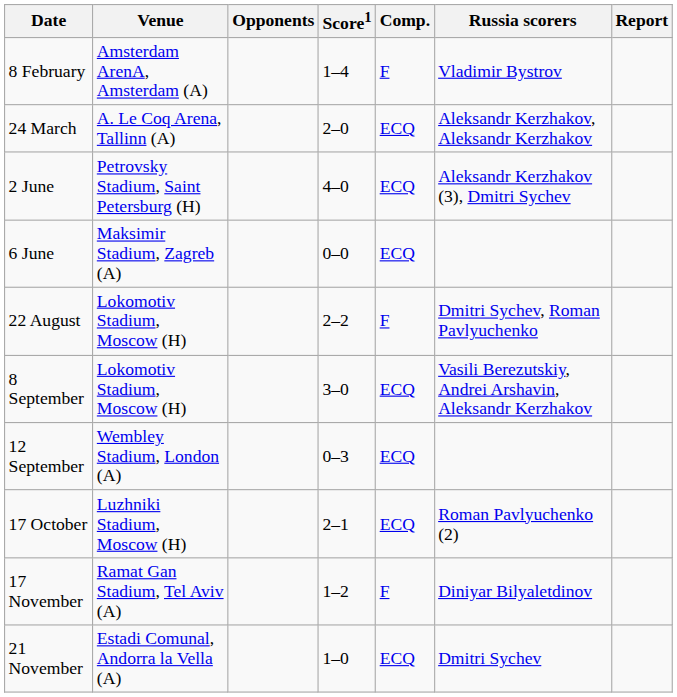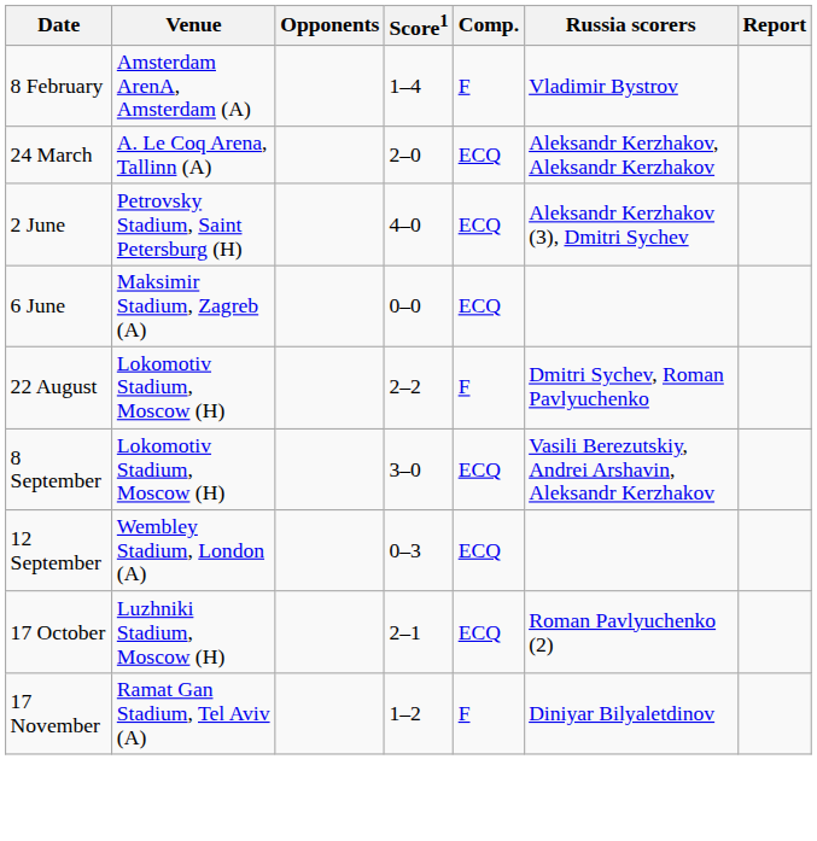 <table class="wikitable">
 <tr>
 <th>Date</th>
 <th>Venue</th>
 <th>Opponents</th>
 <th>Score<sup>1</sup></th>
 <th>Comp.</th>
 <th>Russia scorers</th>
 <th>Report</th>
 </tr>
 <tr>
 <td>8 February</td>
 <td><a href='#'>Amsterdam ArenA</a>, <a href='#'>Amsterdam</a> (A)</td>
 <td></td>
 <td>1–4</td>
 <td><a href='#'>F</a></td>
 <td><a href='#'>Vladimir Bystrov</a></td>
 <td></td>
 </tr>
 <tr>
 <td>24 March</td>
 <td><a href='#'>A. Le Coq Arena</a>, <a href='#'>Tallinn</a> (A)</td>
 <td></td>
 <td>2–0</td>
 <td><a href='#'>ECQ</a></td>
 <td><a href='#'>Aleksandr Kerzhakov</a>, <a href='#'>Aleksandr Kerzhakov</a></td>
 <td></td>
 </tr>
 <tr>
 <td>2 June</td>
 <td><a href='#'>Petrovsky Stadium</a>, <a href='#'>Saint Petersburg</a> (H)</td>
 <td></td>
 <td>4–0</td>
 <td><a href='#'>ECQ</a></td>
 <td><a href='#'>Aleksandr Kerzhakov</a> (3), <a href='#'>Dmitri Sychev</a></td>
 <td></td>
 </tr>
 <tr>
 <td>6 June</td>
 <td><a href='#'>Maksimir Stadium</a>, <a href='#'>Zagreb</a> (A)</td>
 <td></td>
 <td>0–0</td>
 <td><a href='#'>ECQ</a></td>
 <td></td>
 <td></td>
 </tr>
 <tr>
 <td>22 August</td>
 <td><a href='#'>Lokomotiv Stadium</a>, <a href='#'>Moscow</a> (H)</td>
 <td></td>
 <td>2–2</td>
 <td><a href='#'>F</a></td>
 <td><a href='#'>Dmitri Sychev</a>, <a href='#'>Roman Pavlyuchenko</a></td>
 <td></td>
 </tr>
 <tr>
 <td>8 September</td>
 <td><a href='#'>Lokomotiv Stadium</a>, <a href='#'>Moscow</a> (H)</td>
 <td></td>
 <td>3–0</td>
 <td><a href='#'>ECQ</a></td>
 <td><a href='#'>Vasili Berezutskiy</a>, <a href='#'>Andrei Arshavin</a>, <a href='#'>Aleksandr Kerzhakov</a></td>
 <td></td>
 </tr>
 <tr>
 <td>12 September</td>
 <td><a href='#'>Wembley Stadium</a>, <a href='#'>London</a> (A)</td>
 <td></td>
 <td>0–3</td>
 <td><a href='#'>ECQ</a></td>
 <td></td>
 <td></td>
 </tr>
 <tr>
 <td>17 October</td>
 <td><a href='#'>Luzhniki Stadium</a>, <a href='#'>Moscow</a> (H)</td>
 <td></td>
 <td>2–1</td>
 <td><a href='#'>ECQ</a></td>
 <td><a href='#'>Roman Pavlyuchenko</a> (2)</td>
 <td></td>
 </tr>
 <tr>
 <td>17 November</td>
 <td><a href='#'>Ramat Gan Stadium</a>, <a href='#'>Tel Aviv</a> (A)</td>
 <td></td>
 <td>1–2</td>
 <td><a href='#'>F</a></td>
 <td><a href='#'>Diniyar Bilyaletdinov</a></td>
 <td></td>
 </tr>
-<tr>
-<td>21 November</td>
-<td><a href='#'>Estadi Comunal</a>, <a href='#'>Andorra la Vella</a> (A)</td>
-<td></td>
-<td>1–0</td>
-<td><a href='#'>ECQ</a></td>
-<td><a href='#'>Dmitri Sychev</a></td>
-<td></td>
-</tr>
 </table>
